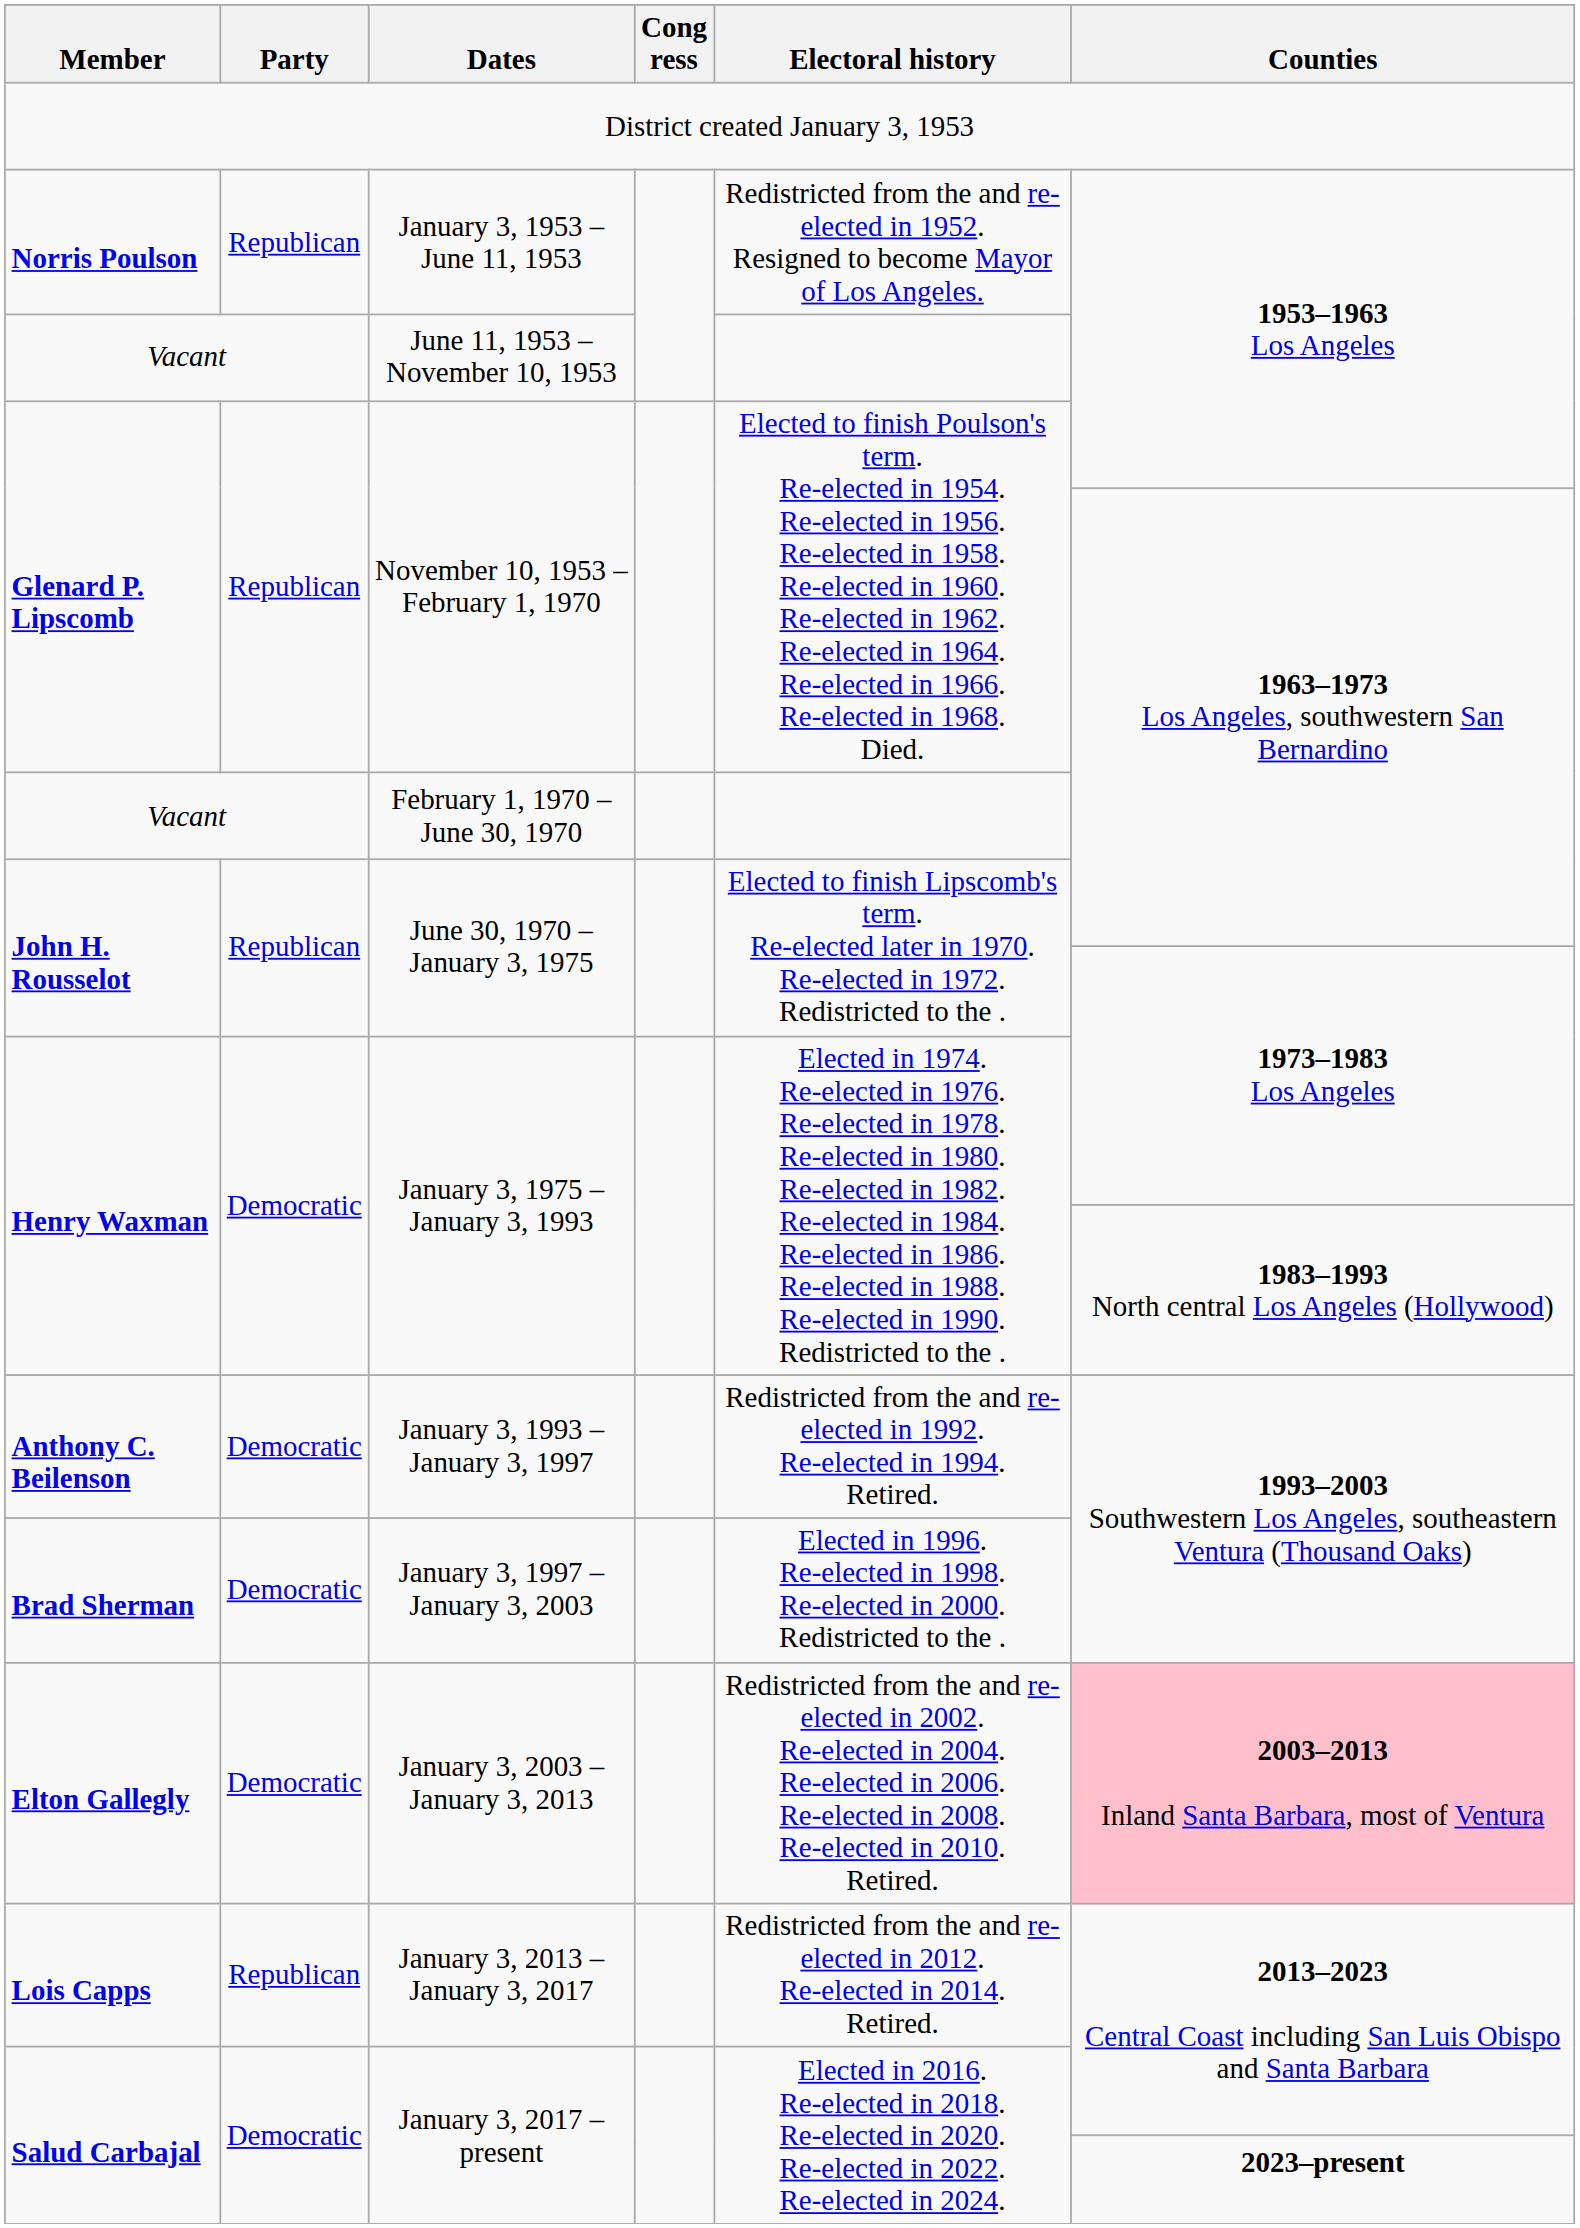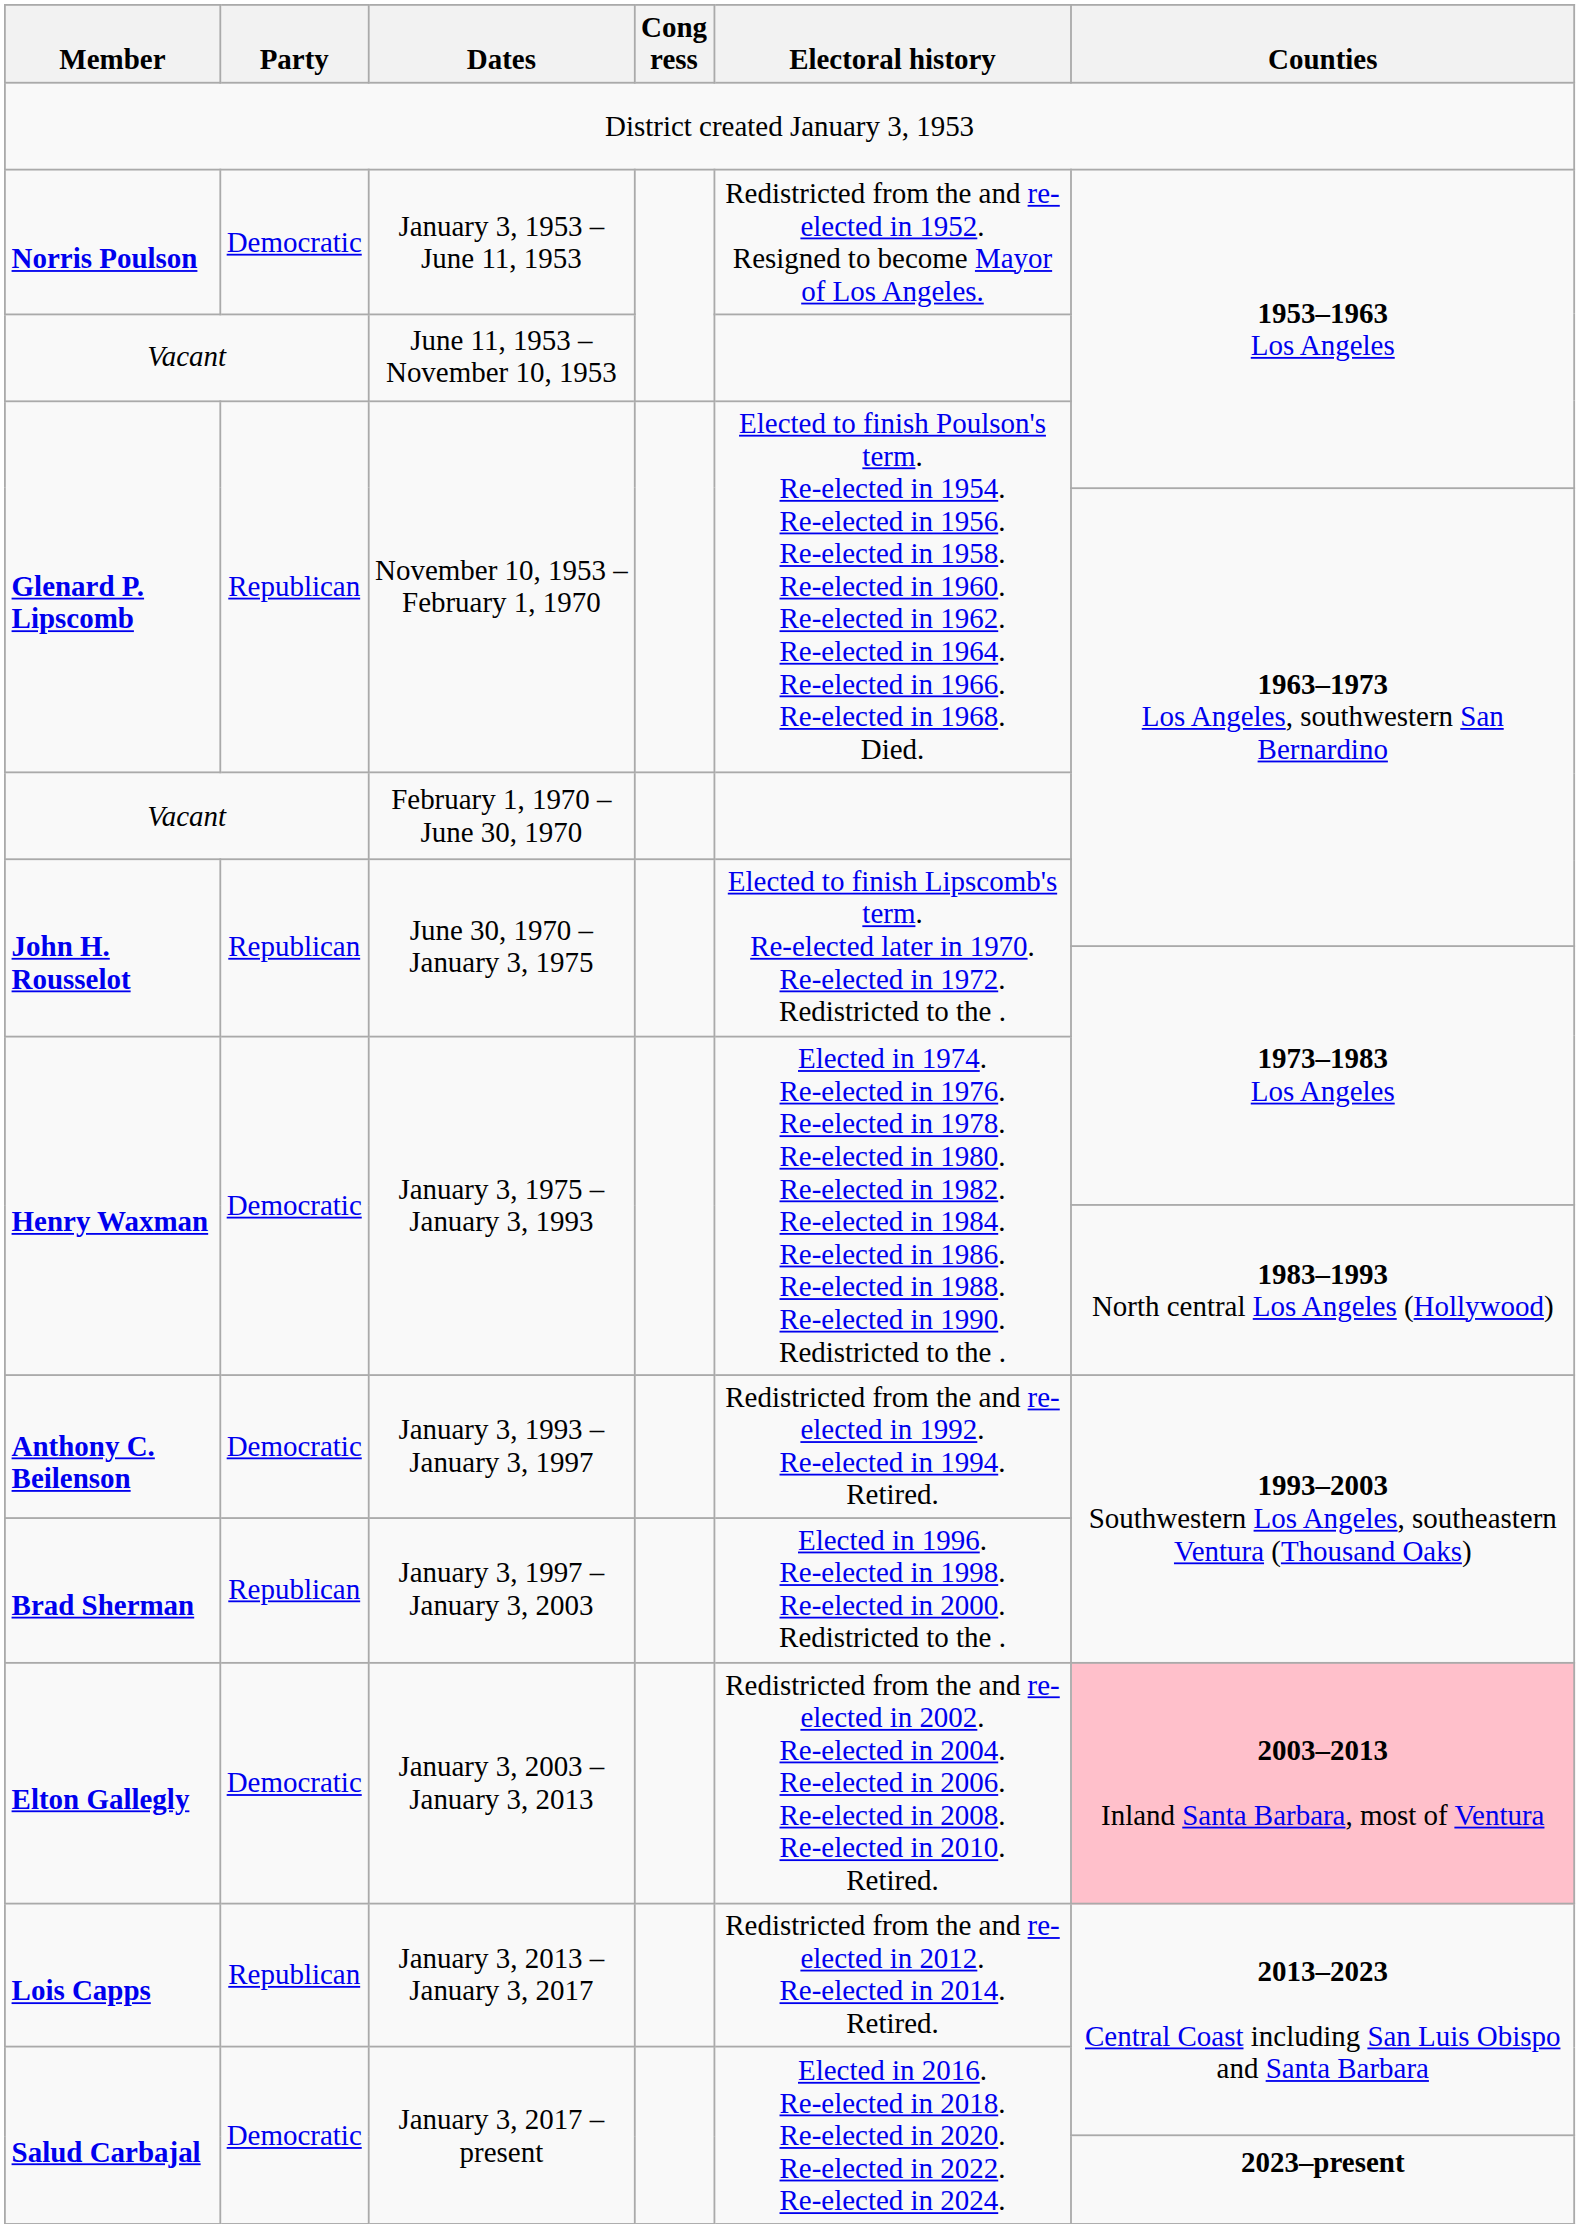 <table class=wikitable style="text-align:center">
 <tr valign=bottom>
 <th scope="col">Member</th>
 <th scope="col">Party</th>
 <th scope="col">Dates</th>
 <th scope="col">Cong<br>ress</th>
 <th scope="col">Electoral history</th>
 <th scope="col">Counties</th>
 </tr>
 <tr style="height:3em">
 <td colspan=6>District created January 3, 1953</td>
 </tr>
 <tr style="height:3em">
 <td align=left><br><strong><a href='#'>Norris Poulson</a></strong><br></td>
-<td><a href='#'>Republican</a></td>
+<td><a href='#'>Democratic</a></td>
 <td nowrap>January 3, 1953 –<br>June 11, 1953</td>
 <td rowspan=2></td>
 <td>Redistricted from the  and <a href='#'>re-elected in 1952</a>.<br>Resigned to become <a href='#'>Mayor of Los Angeles.</a></td>
 <td rowspan=3><strong>1953–1963</strong><br><a href='#'>Los Angeles</a></td>
 </tr>
 <tr style="height:3em">
 <td colspan=2><em>Vacant</em></td>
 <td nowrap>June 11, 1953 –<br>November 10, 1953</td>
 </tr>
 <tr style="height:3em">
 <td rowspan=2 align=left><br><strong><a href='#'>Glenard P. Lipscomb</a></strong><br></td>
 <td rowspan=2 ><a href='#'>Republican</a></td>
 <td rowspan=2 nowrap>November 10, 1953 –<br>February 1, 1970</td>
 <td rowspan=2></td>
 <td rowspan=2><a href='#'>Elected to finish Poulson's term</a>.<br><a href='#'>Re-elected in 1954</a>.<br><a href='#'>Re-elected in 1956</a>.<br><a href='#'>Re-elected in 1958</a>.<br><a href='#'>Re-elected in 1960</a>.<br><a href='#'>Re-elected in 1962</a>.<br><a href='#'>Re-elected in 1964</a>.<br><a href='#'>Re-elected in 1966</a>.<br><a href='#'>Re-elected in 1968</a>.<br>Died.</td>
 </tr>
 <tr style="height:3em">
 <td rowspan=3><strong>1963–1973</strong><br><a href='#'>Los Angeles</a>, southwestern <a href='#'>San Bernardino</a></td>
 </tr>
 <tr style="height:3em">
 <td colspan=2><em>Vacant</em></td>
 <td nowrap>February 1, 1970 –<br>June 30, 1970</td>
 <td></td>
 </tr>
 <tr style="height:3em">
 <td rowspan=2 align=left><br><strong><a href='#'>John H. Rousselot</a></strong><br></td>
 <td rowspan=2 ><a href='#'>Republican</a></td>
 <td rowspan=2 nowrap>June 30, 1970 –<br>January 3, 1975</td>
 <td rowspan=2></td>
 <td rowspan=2><a href='#'>Elected to finish Lipscomb's term</a>.<br><a href='#'>Re-elected later in 1970</a>.<br><a href='#'>Re-elected in 1972</a>.<br>Redistricted to the .</td>
 </tr>
 <tr style="height:3em">
 <td rowspan=2><strong>1973–1983</strong><br><a href='#'>Los Angeles</a></td>
 </tr>
 <tr style="height:3em">
 <td rowspan=2 align=left><br><strong><a href='#'>Henry Waxman</a></strong><br></td>
 <td rowspan=2 ><a href='#'>Democratic</a></td>
 <td rowspan=2 nowrap>January 3, 1975 –<br>January 3, 1993</td>
 <td rowspan=2></td>
 <td rowspan=2><a href='#'>Elected in 1974</a>.<br><a href='#'>Re-elected in 1976</a>.<br><a href='#'>Re-elected in 1978</a>.<br><a href='#'>Re-elected in 1980</a>.<br><a href='#'>Re-elected in 1982</a>.<br><a href='#'>Re-elected in 1984</a>.<br><a href='#'>Re-elected in 1986</a>.<br><a href='#'>Re-elected in 1988</a>.<br><a href='#'>Re-elected in 1990</a>.<br>Redistricted to the .</td>
 </tr>
 <tr style="height:3em">
 <td><strong>1983–1993</strong><br>North central <a href='#'>Los Angeles</a> (<a href='#'>Hollywood</a>)</td>
 </tr>
 <tr style="height:3em">
 <td align=left><br><strong><a href='#'>Anthony C. Beilenson</a></strong><br></td>
 <td><a href='#'>Democratic</a></td>
 <td nowrap>January 3, 1993 –<br>January 3, 1997</td>
 <td></td>
 <td>Redistricted from the  and <a href='#'>re-elected in 1992</a>.<br><a href='#'>Re-elected in 1994</a>.<br>Retired.</td>
 <td rowspan=2><strong>1993–2003</strong><br>Southwestern <a href='#'>Los Angeles</a>, southeastern <a href='#'>Ventura</a> (<a href='#'>Thousand Oaks</a>)</td>
 </tr>
 <tr style="height:3em">
 <td align=left><br><strong><a href='#'>Brad Sherman</a></strong><br></td>
-<td><a href='#'>Democratic</a></td>
+<td><a href='#'>Republican</a></td>
 <td nowrap>January 3, 1997 –<br>January 3, 2003</td>
 <td></td>
 <td><a href='#'>Elected in 1996</a>.<br><a href='#'>Re-elected in 1998</a>.<br><a href='#'>Re-elected in 2000</a>.<br>Redistricted to the .</td>
 </tr>
 <tr style="height:3em">
 <td align=left><br><strong><a href='#'>Elton Gallegly</a></strong><br></td>
 <td><a href='#'>Democratic</a></td>
 <td nowrap>January 3, 2003 –<br>January 3, 2013</td>
 <td></td>
 <td>Redistricted from the  and <a href='#'>re-elected in 2002</a>.<br><a href='#'>Re-elected in 2004</a>.<br><a href='#'>Re-elected in 2006</a>.<br><a href='#'>Re-elected in 2008</a>.<br><a href='#'>Re-elected in 2010</a>.<br>Retired.</td>
 <td style="background: pink;"><strong>2003–2013</strong><br><br>Inland <a href='#'>Santa Barbara</a>, most of <a href='#'>Ventura</a></td>
 </tr>
 <tr style="height:3em">
 <td align=left><br><strong><a href='#'>Lois Capps</a></strong><br></td>
 <td><a href='#'>Republican</a></td>
 <td nowrap>January 3, 2013 –<br>January 3, 2017</td>
 <td></td>
 <td>Redistricted from the  and <a href='#'>re-elected in 2012</a>.<br><a href='#'>Re-elected in 2014</a>.<br>Retired.</td>
 <td rowspan=2><strong>2013–2023</strong><br><br><a href='#'>Central Coast</a> including <a href='#'>San Luis Obispo</a> and <a href='#'>Santa Barbara</a></td>
 </tr>
 <tr style="height:3em">
 <td rowspan=2 align=left><br><strong><a href='#'>Salud Carbajal</a></strong><br></td>
 <td rowspan=2 ><a href='#'>Democratic</a></td>
 <td rowspan=2 nowrap>January 3, 2017 –<br>present</td>
 <td rowspan=2></td>
 <td rowspan=2><a href='#'>Elected in 2016</a>.<br><a href='#'>Re-elected in 2018</a>.<br><a href='#'>Re-elected in 2020</a>.<br><a href='#'>Re-elected in 2022</a>.<br><a href='#'>Re-elected in 2024</a>.</td>
 </tr>
 <tr style="height:3em">
 <td><strong>2023–present</strong><br><br></td>
 </tr>
 </table>
